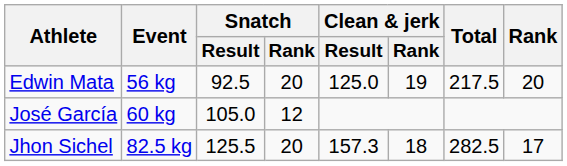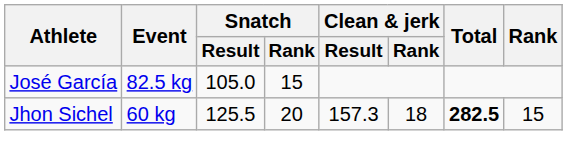 <table class="wikitable" style="font-size:90%">
 <tr>
 <th rowspan="2">Athlete</th>
 <th rowspan="2">Event</th>
 <th colspan="2">Snatch</th>
 <th colspan="2">Clean & jerk</th>
 <th rowspan="2">Total</th>
 <th rowspan="2">Rank</th>
 </tr>
 <tr style="font-size:95%">
 <th>Result</th>
 <th>Rank</th>
 <th>Result</th>
 <th>Rank</th>
 </tr>
 <tr align=center>
-<td align=left><a href='#'>Edwin Mata</a></td>
-<td align=left><a href='#'>56 kg</a></td>
-<td>92.5</td>
-<td>20</td>
-<td>125.0</td>
-<td>19</td>
-<td>217.5</td>
-<td>20</td>
-</tr>
-<tr align=center>
 <td align=left><a href='#'>José García</a></td>
-<td align=left><a href='#'>60 kg</a></td>
+<td align=left><a href='#'>82.5 kg</a></td>
 <td>105.0</td>
-<td>12</td>
+<td>15</td>
 <td colspan=2></td>
 <td colspan=2></td>
 </tr>
 <tr align=center>
 <td align=left><a href='#'>Jhon Sichel</a></td>
-<td align=left><a href='#'>82.5 kg</a></td>
+<td align=left><a href='#'>60 kg</a></td>
 <td>125.5</td>
 <td>20</td>
 <td>157.3</td>
 <td>18</td>
-<td>282.5</td>
-<td>17</td>
+<td><strong>282.5</strong></td>
+<td>15</td>
 </tr>
 </table>
